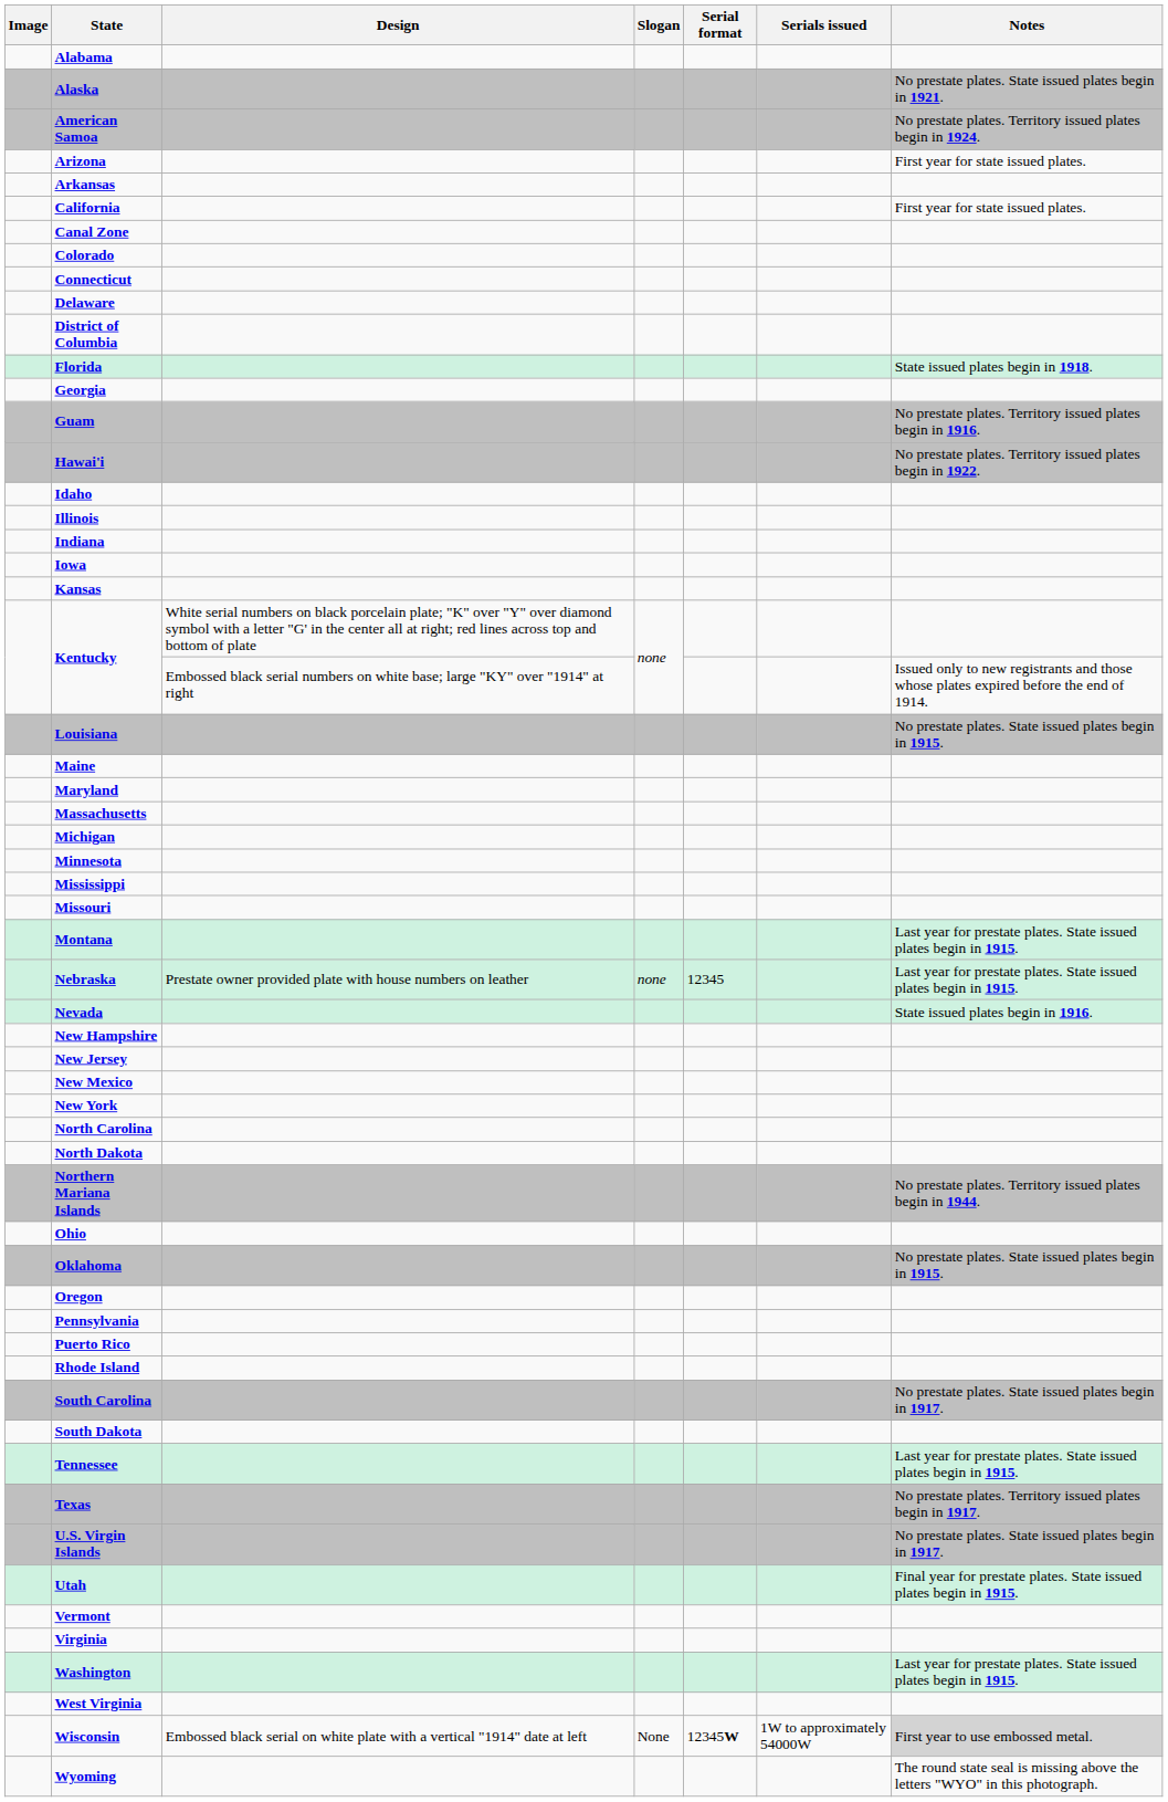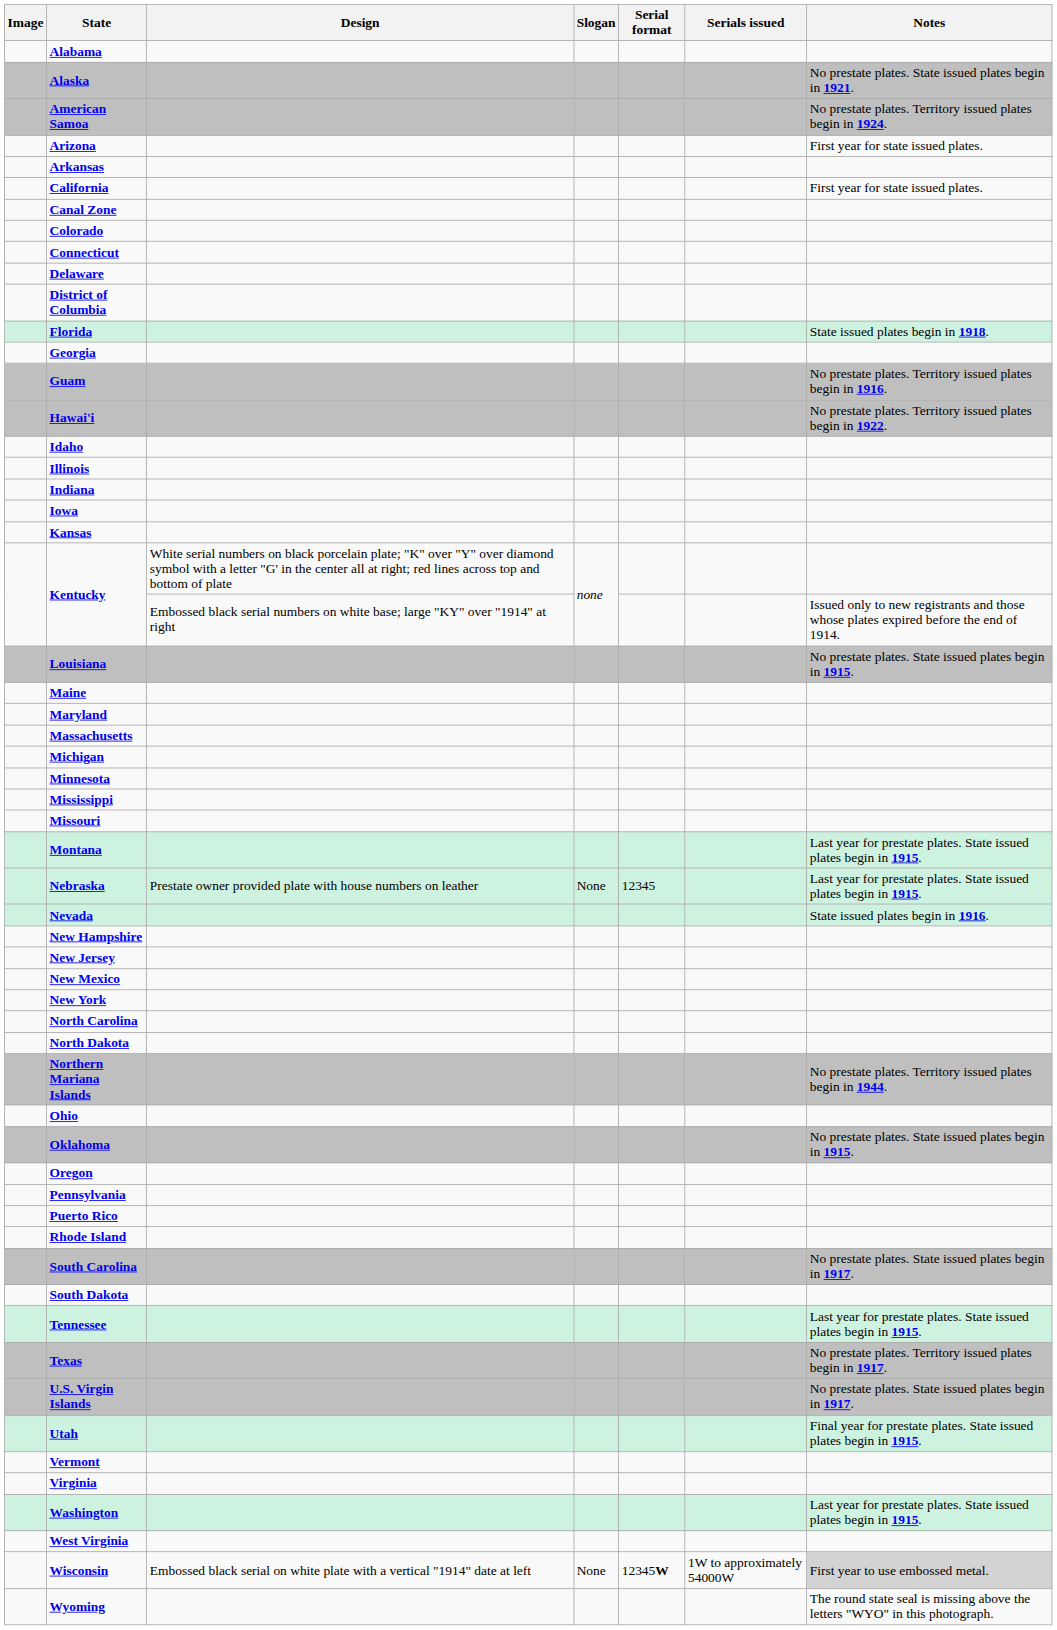 <table class="wikitable">
 <tr>
 <th>Image</th>
 <th>State</th>
 <th>Design</th>
 <th>Slogan</th>
 <th>Serial format</th>
 <th>Serials issued</th>
 <th>Notes</th>
 </tr>
 <tr>
 <td></td>
 <td><strong><a href='#'>Alabama</a></strong></td>
 <td></td>
 <td></td>
 <td></td>
 <td></td>
 <td></td>
 </tr>
 <tr style="background:#BFBFBF";>
 <td></td>
 <td><strong><a href='#'>Alaska</a></strong></td>
 <td></td>
 <td></td>
 <td></td>
 <td></td>
 <td>No prestate plates. State issued plates begin in <a href='#'><strong>1921</strong></a>.</td>
 </tr>
 <tr style="background:#BFBFBF";>
 <td></td>
 <td><strong><a href='#'>American Samoa</a></strong></td>
 <td></td>
 <td></td>
 <td></td>
 <td></td>
 <td>No prestate plates. Territory issued plates begin in <a href='#'><strong>1924</strong></a>.</td>
 </tr>
 <tr>
 <td></td>
 <td><strong><a href='#'>Arizona</a></strong></td>
 <td></td>
 <td></td>
 <td></td>
 <td></td>
 <td>First year for state issued plates.</td>
 </tr>
 <tr>
 <td></td>
 <td><strong><a href='#'>Arkansas</a></strong></td>
 <td></td>
 <td></td>
 <td></td>
 <td></td>
 <td></td>
 </tr>
 <tr>
 <td></td>
 <td><strong><a href='#'>California</a></strong></td>
 <td></td>
 <td></td>
 <td></td>
 <td></td>
 <td>First year for state issued plates.</td>
 </tr>
 <tr>
 <td></td>
 <td><strong><a href='#'>Canal Zone</a></strong></td>
 <td></td>
 <td></td>
 <td></td>
 <td></td>
 <td></td>
 </tr>
 <tr>
 <td></td>
 <td><strong><a href='#'>Colorado</a></strong></td>
 <td></td>
 <td></td>
 <td></td>
 <td></td>
 <td></td>
 </tr>
 <tr>
 <td></td>
 <td><strong><a href='#'>Connecticut</a></strong></td>
 <td></td>
 <td></td>
 <td></td>
 <td></td>
 <td></td>
 </tr>
 <tr>
 <td></td>
 <td><strong><a href='#'>Delaware</a></strong></td>
 <td></td>
 <td></td>
 <td></td>
 <td></td>
 <td></td>
 </tr>
 <tr>
 <td></td>
 <td><strong><a href='#'>District of<br>Columbia</a></strong></td>
 <td></td>
 <td></td>
 <td></td>
 <td></td>
 <td></td>
 </tr>
 <tr style="background:#CEF2E0";>
 <td></td>
 <td><strong><a href='#'>Florida</a></strong></td>
 <td></td>
 <td></td>
 <td></td>
 <td></td>
 <td>State issued plates begin in <a href='#'><strong>1918</strong></a>.</td>
 </tr>
 <tr>
 <td></td>
 <td><strong><a href='#'>Georgia</a></strong></td>
 <td></td>
 <td></td>
 <td></td>
 <td></td>
 <td></td>
 </tr>
 <tr style="background:#BFBFBF";>
 <td></td>
 <td><strong><a href='#'>Guam</a></strong></td>
 <td></td>
 <td></td>
 <td></td>
 <td></td>
 <td>No prestate plates. Territory issued plates begin in <a href='#'><strong>1916</strong></a>.</td>
 </tr>
 <tr style="background:#BFBFBF";>
 <td></td>
 <td><strong><a href='#'>Hawai'i</a></strong></td>
 <td></td>
 <td></td>
 <td></td>
 <td></td>
 <td>No prestate plates. Territory issued plates begin in <a href='#'><strong>1922</strong></a>.</td>
 </tr>
 <tr>
 <td></td>
 <td><strong><a href='#'>Idaho</a></strong></td>
 <td></td>
 <td></td>
 <td></td>
 <td></td>
 <td></td>
 </tr>
 <tr>
 <td></td>
 <td><strong><a href='#'>Illinois</a></strong></td>
 <td></td>
 <td></td>
 <td></td>
 <td></td>
 <td></td>
 </tr>
 <tr>
 <td></td>
 <td><strong><a href='#'>Indiana</a></strong></td>
 <td></td>
 <td></td>
 <td></td>
 <td></td>
 <td></td>
 </tr>
 <tr>
 <td></td>
 <td><strong><a href='#'>Iowa</a></strong></td>
 <td></td>
 <td></td>
 <td></td>
 <td></td>
 <td></td>
 </tr>
 <tr>
 <td></td>
 <td><strong><a href='#'>Kansas</a></strong></td>
 <td></td>
 <td></td>
 <td></td>
 <td></td>
 <td></td>
 </tr>
 <tr>
 <td rowspan="2"><br><br><br></td>
 <td rowspan="2"><strong><a href='#'>Kentucky</a></strong></td>
 <td>White serial numbers on black porcelain plate; "K" over "Y" over diamond symbol with a letter "G' in the center all at right; red lines across top and bottom of plate</td>
 <td rowspan="2"><em>none</em></td>
 <td></td>
 <td></td>
 <td></td>
 </tr>
 <tr>
 <td>Embossed black serial numbers on white base; large "KY" over "1914" at right</td>
 <td></td>
 <td></td>
 <td>Issued only to new registrants and those whose plates expired before the end of 1914.</td>
 </tr>
 <tr style="background:#BFBFBF";>
 <td></td>
 <td><strong><a href='#'>Louisiana</a></strong></td>
 <td></td>
 <td></td>
 <td></td>
 <td></td>
 <td>No prestate plates.  State issued plates begin in <a href='#'><strong>1915</strong></a>.</td>
 </tr>
 <tr>
 <td></td>
 <td><strong><a href='#'>Maine</a></strong></td>
 <td></td>
 <td></td>
 <td></td>
 <td></td>
 <td></td>
 </tr>
 <tr>
 <td></td>
 <td><strong><a href='#'>Maryland</a></strong></td>
 <td></td>
 <td></td>
 <td></td>
 <td></td>
 <td></td>
 </tr>
 <tr>
 <td></td>
 <td><strong><a href='#'>Massachusetts</a></strong></td>
 <td></td>
 <td></td>
 <td></td>
 <td></td>
 <td></td>
 </tr>
 <tr>
 <td></td>
 <td><strong><a href='#'>Michigan</a></strong></td>
 <td></td>
 <td></td>
 <td></td>
 <td></td>
 <td></td>
 </tr>
 <tr>
 <td></td>
 <td><strong><a href='#'>Minnesota</a></strong></td>
 <td></td>
 <td></td>
 <td></td>
 <td></td>
 <td></td>
 </tr>
 <tr>
 <td></td>
 <td><strong><a href='#'>Mississippi</a></strong></td>
 <td></td>
 <td></td>
 <td></td>
 <td></td>
 <td></td>
 </tr>
 <tr>
 <td></td>
 <td><strong><a href='#'>Missouri</a></strong></td>
 <td></td>
 <td></td>
 <td></td>
 <td></td>
 <td></td>
 </tr>
 <tr style="background:#CEF2E0";>
 <td></td>
 <td><strong><a href='#'>Montana</a></strong></td>
 <td></td>
 <td></td>
 <td></td>
 <td></td>
 <td>Last year for prestate plates. State issued plates begin in <a href='#'><strong>1915</strong></a>.</td>
 </tr>
 <tr style="background:#CEF2E0";>
 <td></td>
 <td><strong><a href='#'>Nebraska</a></strong></td>
 <td>Prestate owner provided plate with house numbers on leather</td>
-<td><em>none</em></td>
+<td>None</td>
 <td>12345</td>
 <td></td>
 <td>Last year for prestate plates. State issued plates begin in <a href='#'><strong>1915</strong></a>.</td>
 </tr>
 <tr style="background:#CEF2E0";>
 <td></td>
 <td><strong><a href='#'>Nevada</a></strong></td>
 <td></td>
 <td></td>
 <td></td>
 <td></td>
 <td>State issued plates begin in <a href='#'><strong>1916</strong></a>.</td>
 </tr>
 <tr>
 <td></td>
 <td><strong><a href='#'>New Hampshire</a></strong></td>
 <td></td>
 <td></td>
 <td></td>
 <td></td>
 <td></td>
 </tr>
 <tr>
 <td></td>
 <td><strong><a href='#'>New Jersey</a></strong></td>
 <td></td>
 <td></td>
 <td></td>
 <td></td>
 <td></td>
 </tr>
 <tr>
 <td></td>
 <td><strong><a href='#'>New Mexico</a></strong></td>
 <td></td>
 <td></td>
 <td></td>
 <td></td>
 <td></td>
 </tr>
 <tr>
 <td></td>
 <td><strong><a href='#'>New York</a></strong></td>
 <td></td>
 <td></td>
 <td></td>
 <td></td>
 <td></td>
 </tr>
 <tr>
 <td></td>
 <td><strong><a href='#'>North Carolina</a></strong></td>
 <td></td>
 <td></td>
 <td></td>
 <td></td>
 <td></td>
 </tr>
 <tr>
 <td></td>
 <td><strong><a href='#'>North Dakota</a></strong></td>
 <td></td>
 <td></td>
 <td></td>
 <td></td>
 <td></td>
 </tr>
 <tr style="background:#BFBFBF";>
 <td></td>
 <td><strong><a href='#'>Northern Mariana<br> Islands</a></strong></td>
 <td></td>
 <td></td>
 <td></td>
 <td></td>
 <td>No prestate plates. Territory issued plates begin in <a href='#'><strong>1944</strong></a>.</td>
 </tr>
 <tr>
 <td></td>
 <td><strong><a href='#'>Ohio</a></strong></td>
 <td></td>
 <td></td>
 <td></td>
 <td></td>
 <td></td>
 </tr>
 <tr style="background:#BFBFBF";>
 <td></td>
 <td><strong><a href='#'>Oklahoma</a></strong></td>
 <td></td>
 <td></td>
 <td></td>
 <td></td>
 <td>No prestate plates. State issued plates begin in <a href='#'><strong>1915</strong></a>.</td>
 </tr>
 <tr>
 <td></td>
 <td><strong><a href='#'>Oregon</a></strong></td>
 <td></td>
 <td></td>
 <td></td>
 <td></td>
 <td></td>
 </tr>
 <tr>
 <td></td>
 <td><strong><a href='#'>Pennsylvania</a></strong></td>
 <td></td>
 <td></td>
 <td></td>
 <td></td>
 <td></td>
 </tr>
 <tr>
 <td></td>
 <td><strong><a href='#'>Puerto Rico</a></strong></td>
 <td></td>
 <td></td>
 <td></td>
 <td></td>
 <td></td>
 </tr>
 <tr>
 <td></td>
 <td><strong><a href='#'>Rhode Island</a></strong></td>
 <td></td>
 <td></td>
 <td></td>
 <td></td>
 <td></td>
 </tr>
 <tr style="background:#BFBFBF";>
 <td></td>
 <td><strong><a href='#'>South Carolina</a></strong></td>
 <td></td>
 <td></td>
 <td></td>
 <td></td>
 <td>No prestate plates. State issued plates begin in <a href='#'><strong>1917</strong></a>.</td>
 </tr>
 <tr>
 <td></td>
 <td><strong><a href='#'>South Dakota</a></strong></td>
 <td></td>
 <td></td>
 <td></td>
 <td></td>
 <td></td>
 </tr>
 <tr style="background:#CEF2E0";>
 <td></td>
 <td><strong><a href='#'>Tennessee</a></strong></td>
 <td></td>
 <td></td>
 <td></td>
 <td></td>
 <td>Last year for prestate plates. State issued plates begin in <a href='#'><strong>1915</strong></a>.</td>
 </tr>
 <tr style="background:#BFBFBF">
 <td></td>
 <td><strong><a href='#'>Texas</a></strong></td>
 <td></td>
 <td></td>
 <td></td>
 <td></td>
 <td>No prestate plates. Territory issued plates begin in <a href='#'><strong>1917</strong></a>.</td>
 </tr>
 <tr style="background:#BFBFBF">
 <td></td>
 <td><strong><a href='#'>U.S. Virgin Islands</a></strong></td>
 <td></td>
 <td></td>
 <td></td>
 <td></td>
 <td>No prestate plates. State issued plates begin in <a href='#'><strong>1917</strong></a>.</td>
 </tr>
 <tr style="background:#CEF2E0";>
 <td></td>
 <td><strong><a href='#'>Utah</a></strong></td>
 <td></td>
 <td></td>
 <td></td>
 <td></td>
 <td>Final year for prestate plates. State issued plates begin in <a href='#'><strong>1915</strong></a>.</td>
 </tr>
 <tr>
 <td></td>
 <td><strong><a href='#'>Vermont</a></strong></td>
 <td></td>
 <td></td>
 <td></td>
 <td></td>
 <td></td>
 </tr>
 <tr>
 <td></td>
 <td><strong><a href='#'>Virginia</a></strong></td>
 <td></td>
 <td></td>
 <td></td>
 <td></td>
 <td></td>
 </tr>
 <tr style="background:#CEF2E0";>
 <td></td>
 <td><strong><a href='#'>Washington</a></strong></td>
 <td></td>
 <td></td>
 <td></td>
 <td></td>
 <td>Last year for prestate plates. State issued plates begin in <a href='#'><strong>1915</strong></a>.</td>
 </tr>
 <tr>
 <td></td>
 <td><strong><a href='#'>West Virginia</a></strong></td>
 <td></td>
 <td></td>
 <td></td>
 <td></td>
 <td></td>
 </tr>
 <tr>
 <td></td>
 <td><strong><a href='#'>Wisconsin</a></strong></td>
 <td>Embossed black serial on white plate with a vertical "1914" date at left</td>
 <td>None</td>
 <td>12345<strong>W</strong></td>
 <td>1W to approximately 54000W</td>
 <td style="background: lightgrey;">First year to use embossed metal.</td>
 </tr>
 <tr>
 <td></td>
 <td><strong><a href='#'>Wyoming</a></strong></td>
 <td></td>
 <td></td>
 <td></td>
 <td></td>
 <td>The round state seal is missing above the letters "WYO" in this photograph.</td>
 </tr>
 </table>
